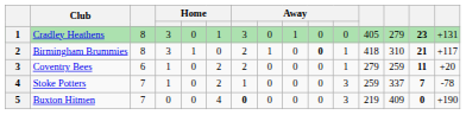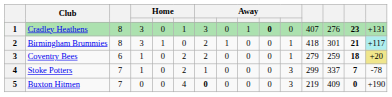 <table class="wikitable" style="text-align:center; font-size:85%">
 <tr>
 <th rowspan="2" style="width:28px;"></th>
 <th rowspan=2>Club</th>
 <th rowspan="2" style="width:28px;"></th>
 <th colspan=3>Home</th>
 <th colspan=5>Away</th>
 <th rowspan="2" style="width:28px;"></th>
 <th rowspan="2" style="width:28px;"></th>
 <th rowspan="2" style="width:28px;"></th>
 <th rowspan="2" style="width:28px;"></th>
 </tr>
 <tr>
 <th width=28></th>
 <th width=28></th>
 <th width=28></th>
 <th width=28></th>
 <th width=28></th>
 <th width=28></th>
 <th width=28></th>
 <th width=28></th>
 </tr>
 <tr style="background:#ACE1AF">
 <th>1</th>
 <td align=left><a href='#'>Cradley Heathens</a></td>
 <td>8</td>
 <td>3</td>
 <td>0</td>
 <td>1</td>
 <td>3</td>
 <td>0</td>
 <td>1</td>
+<td><strong>0</strong></td>
 <td>0</td>
-<td>0</td>
-<td>405</td>
-<td>279</td>
+<td>407</td>
+<td>276</td>
 <td><strong>23</strong></td>
 <td>+131</td>
 </tr>
 <tr>
 <th>2</th>
 <td align=left><a href='#'>Birmingham Brummies</a></td>
 <td>8</td>
 <td>3</td>
 <td>1</td>
 <td>0</td>
 <td>2</td>
 <td>1</td>
 <td>0</td>
-<td><strong>0</strong></td>
+<td>0</td>
 <td>1</td>
 <td>418</td>
-<td>310</td>
+<td>301</td>
 <td><strong>21</strong></td>
-<td>+117</td>
+<td style="background: paleturquoise;">+117</td>
 </tr>
 <tr>
 <th>3</th>
 <td align=left><a href='#'>Coventry Bees</a></td>
 <td>6</td>
 <td>1</td>
 <td>0</td>
 <td>2</td>
 <td>2</td>
 <td>0</td>
 <td>0</td>
 <td>0</td>
 <td>1</td>
 <td>279</td>
 <td>259</td>
-<td><strong>11</strong></td>
-<td>+20</td>
+<td><strong>18</strong></td>
+<td style="background: khaki;">+20</td>
 </tr>
 <tr>
 <th>4</th>
 <td align=left><a href='#'>Stoke Potters</a></td>
 <td>7</td>
 <td>1</td>
 <td>0</td>
 <td>2</td>
 <td>1</td>
 <td>0</td>
 <td>0</td>
 <td>0</td>
 <td>3</td>
-<td>259</td>
+<td>299</td>
 <td>337</td>
 <td><strong>7</strong></td>
 <td>-78</td>
 </tr>
 <tr>
 <th>5</th>
 <td align=left><a href='#'>Buxton Hitmen</a></td>
 <td>7</td>
 <td>0</td>
 <td>0</td>
 <td>4</td>
 <td><strong>0</strong></td>
 <td>0</td>
 <td>0</td>
 <td>0</td>
 <td>3</td>
 <td>219</td>
 <td>409</td>
 <td><strong>0</strong></td>
 <td>+190</td>
 </tr>
 </table>
